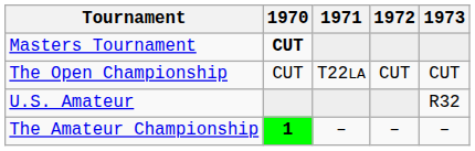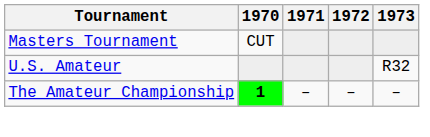 <table class="wikitable" style="font-size:95%;text-align:center;">
 <tr>
 <th>Tournament</th>
 <th>1970</th>
 <th>1971</th>
 <th>1972</th>
 <th>1973</th>
 </tr>
 <tr>
 <td align=left><a href='#'>Masters Tournament</a></td>
-<td><strong>CUT</strong></td>
+<td>CUT</td>
 <td style="background:#eeeeee;"></td>
 <td style="background:#eeeeee;"></td>
 <td style="background:#eeeeee;"></td>
-</tr>
-<tr>
-<td align=left><a href='#'>The Open Championship</a></td>
-<td>CUT</td>
-<td>T22<small>LA</small></td>
-<td>CUT</td>
-<td>CUT</td>
 </tr>
 <tr>
 <td align=left><a href='#'>U.S. Amateur</a></td>
 <td style="background:#eeeeee;"></td>
 <td style="background:#eeeeee;"></td>
 <td style="background:#eeeeee;"></td>
 <td>R32</td>
 </tr>
 <tr>
 <td align=left><a href='#'>The Amateur Championship</a></td>
 <td style="background:lime;"><strong>1</strong></td>
 <td>–</td>
 <td>–</td>
 <td>–</td>
 </tr>
 </table>
